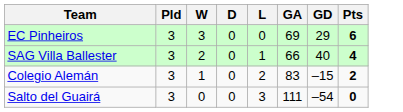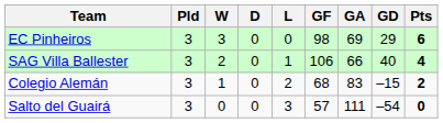 <table class="wikitable" style="text-align: center;">
 <tr>
 <th width="180">Team</th>
 <th width="30">Pld</th>
 <th width="30">W</th>
 <th width="30">D</th>
 <th width="30">L</th>
+<th width="30">GF</th>
 <th width="30">GA</th>
 <th width="30">GD</th>
 <th width="30">Pts</th>
 </tr>
 <tr bgcolor=#ccffcc>
 <td align="left"> <a href='#'>EC Pinheiros</a></td>
 <td>3</td>
 <td>3</td>
 <td>0</td>
 <td>0</td>
+<td>98</td>
 <td>69</td>
 <td>29</td>
 <td><strong>6</strong></td>
 </tr>
 <tr bgcolor=#ccffcc>
 <td align="left"> <a href='#'>SAG Villa Ballester</a></td>
 <td>3</td>
 <td>2</td>
 <td>0</td>
 <td>1</td>
+<td>106</td>
 <td>66</td>
 <td>40</td>
 <td><strong>4</strong></td>
 </tr>
 <tr>
 <td align="left"> <a href='#'>Colegio Alemán</a></td>
 <td>3</td>
 <td>1</td>
 <td>0</td>
 <td>2</td>
+<td>68</td>
 <td>83</td>
 <td>–15</td>
 <td><strong>2</strong></td>
 </tr>
 <tr>
 <td align="left"> <a href='#'>Salto del Guairá</a></td>
 <td>3</td>
 <td>0</td>
 <td>0</td>
 <td>3</td>
+<td>57</td>
 <td>111</td>
 <td>–54</td>
 <td><strong>0</strong></td>
 </tr>
 </table>
